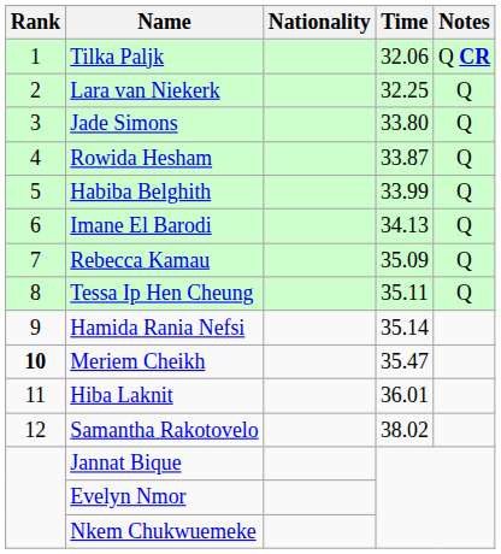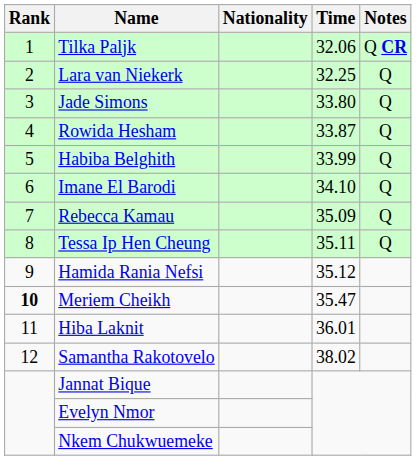 <table class="wikitable sortable" style="text-align:center">
 <tr>
 <th>Rank</th>
 <th>Name</th>
 <th>Nationality</th>
 <th>Time</th>
 <th>Notes</th>
 </tr>
 <tr bgcolor=ccffcc>
 <td>1</td>
 <td align=left><a href='#'>Tilka Paljk</a></td>
 <td align=left></td>
 <td>32.06</td>
 <td>Q <strong><a href='#'>CR</a></strong></td>
 </tr>
 <tr bgcolor=ccffcc>
 <td>2</td>
 <td align=left><a href='#'>Lara van Niekerk</a></td>
 <td align=left></td>
 <td>32.25</td>
 <td>Q</td>
 </tr>
 <tr bgcolor=ccffcc>
 <td>3</td>
 <td align=left><a href='#'>Jade Simons</a></td>
 <td align=left></td>
 <td>33.80</td>
 <td>Q</td>
 </tr>
 <tr bgcolor=ccffcc>
 <td>4</td>
 <td align=left><a href='#'>Rowida Hesham</a></td>
 <td align=left></td>
 <td>33.87</td>
 <td>Q</td>
 </tr>
 <tr bgcolor=ccffcc>
 <td>5</td>
 <td align=left><a href='#'>Habiba Belghith</a></td>
 <td align=left></td>
 <td>33.99</td>
 <td>Q</td>
 </tr>
 <tr bgcolor=ccffcc>
 <td>6</td>
 <td align=left><a href='#'>Imane El Barodi</a></td>
 <td align=left></td>
-<td>34.13</td>
+<td>34.10</td>
 <td>Q</td>
 </tr>
 <tr bgcolor=ccffcc>
 <td>7</td>
 <td align=left><a href='#'>Rebecca Kamau</a></td>
 <td align=left></td>
 <td>35.09</td>
 <td>Q</td>
 </tr>
 <tr bgcolor=ccffcc>
 <td>8</td>
 <td align=left><a href='#'>Tessa Ip Hen Cheung</a></td>
 <td align=left></td>
 <td>35.11</td>
 <td>Q</td>
 </tr>
 <tr>
 <td>9</td>
 <td align=left><a href='#'>Hamida Rania Nefsi</a></td>
 <td align=left></td>
-<td>35.14</td>
+<td>35.12</td>
 <td></td>
 </tr>
 <tr>
 <td><strong>10</strong></td>
 <td align=left><a href='#'>Meriem Cheikh</a></td>
 <td align=left></td>
 <td>35.47</td>
 <td></td>
 </tr>
 <tr>
 <td>11</td>
 <td align=left><a href='#'>Hiba Laknit</a></td>
 <td align=left></td>
 <td>36.01</td>
 <td></td>
 </tr>
 <tr>
 <td>12</td>
 <td align=left><a href='#'>Samantha Rakotovelo</a></td>
 <td align=left></td>
 <td>38.02</td>
 <td></td>
 </tr>
 <tr>
 <td rowspan=3></td>
 <td align=left><a href='#'>Jannat Bique</a></td>
 <td align=left></td>
 <td colspan=2 rowspan=3></td>
 </tr>
 <tr>
 <td align=left><a href='#'>Evelyn Nmor</a></td>
 <td align=left></td>
 </tr>
 <tr>
 <td align=left><a href='#'>Nkem Chukwuemeke</a></td>
 <td align=left></td>
 </tr>
 </table>
